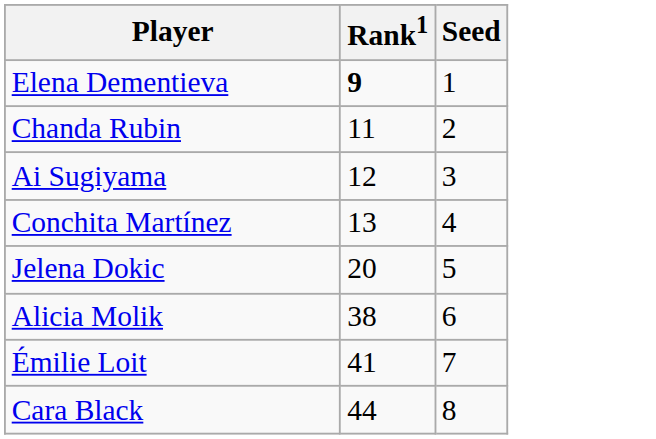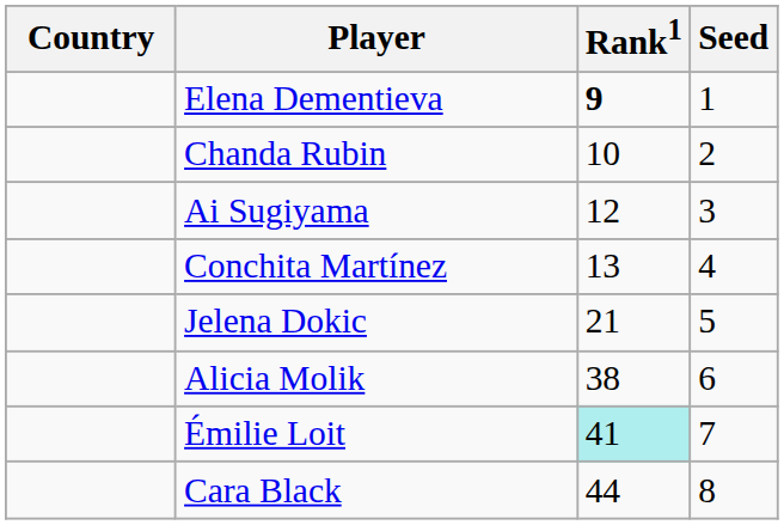 <table class="sortable wikitable">
 <tr>
+<th width="70">Country</th>
 <th width="175">Player</th>
 <th>Rank<sup>1</sup></th>
 <th>Seed</th>
 </tr>
 <tr>
+<td></td>
 <td><a href='#'>Elena Dementieva</a></td>
 <td><strong>9</strong></td>
 <td>1</td>
 </tr>
 <tr>
+<td></td>
 <td><a href='#'>Chanda Rubin</a></td>
-<td>11</td>
+<td>10</td>
 <td>2</td>
 </tr>
 <tr>
+<td></td>
 <td><a href='#'>Ai Sugiyama</a></td>
 <td>12</td>
 <td>3</td>
 </tr>
 <tr>
+<td></td>
 <td><a href='#'>Conchita Martínez</a></td>
 <td>13</td>
 <td>4</td>
 </tr>
 <tr>
+<td></td>
 <td><a href='#'>Jelena Dokic</a></td>
-<td>20</td>
+<td>21</td>
 <td>5</td>
 </tr>
 <tr>
+<td></td>
 <td><a href='#'>Alicia Molik</a></td>
 <td>38</td>
 <td>6</td>
 </tr>
 <tr>
+<td></td>
 <td><a href='#'>Émilie Loit</a></td>
-<td>41</td>
+<td style="background: paleturquoise;">41</td>
 <td>7</td>
 </tr>
 <tr>
+<td></td>
 <td><a href='#'>Cara Black</a></td>
 <td>44</td>
 <td>8</td>
 </tr>
 </table>
